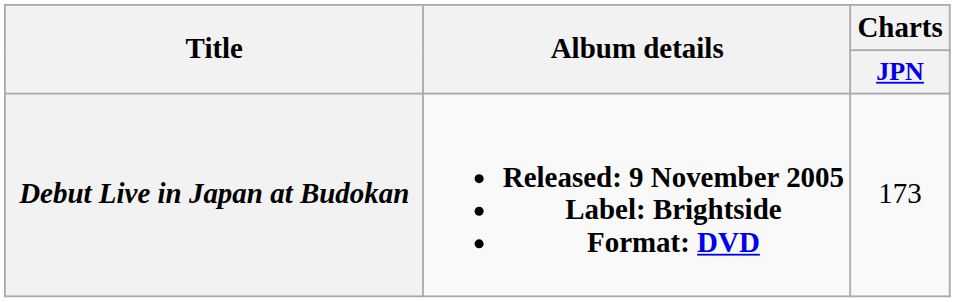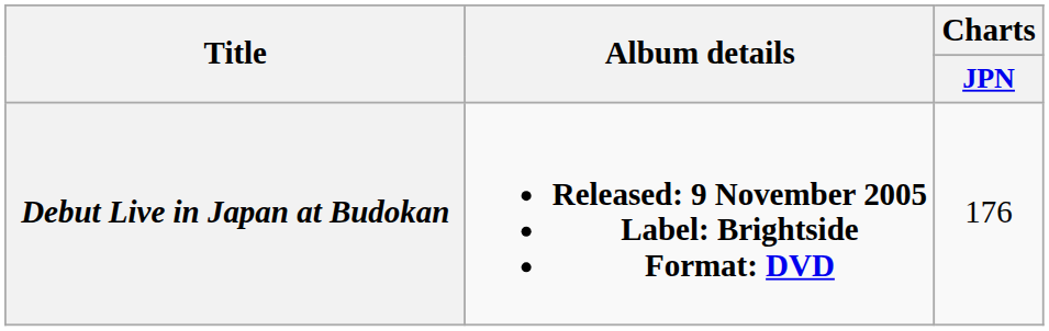 <table class="wikitable plainrowheaders" style="text-align:center">
 <tr>
 <th scope="col" rowspan="2" style="width:14em">Title</th>
 <th scope="col" rowspan="2">Album details</th>
 <th scope="col" colspan="1">Charts</th>
 </tr>
 <tr>
 <th scope="col" style="width:3em;font-size:90%;"><a href='#'>JPN</a><br></th>
 </tr>
 <tr>
 <th scope="row"><em>Debut Live in Japan at Budokan</em></th>
 <td><strong><br><ul><li>Released: 9 November 2005</li><li>Label: Brightside</li><li>Format: <a href='#'>DVD</a></li></ul></strong></td>
-<td>173</td>
+<td>176</td>
 </tr>
 </table>
